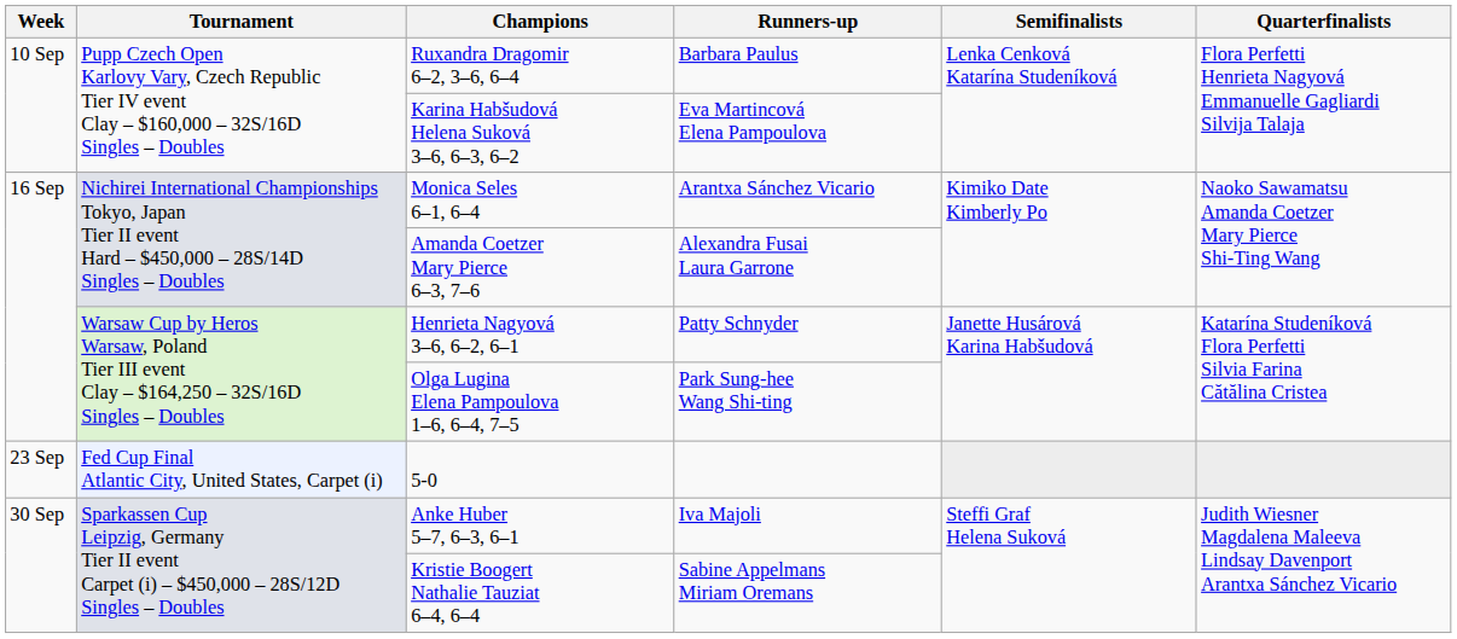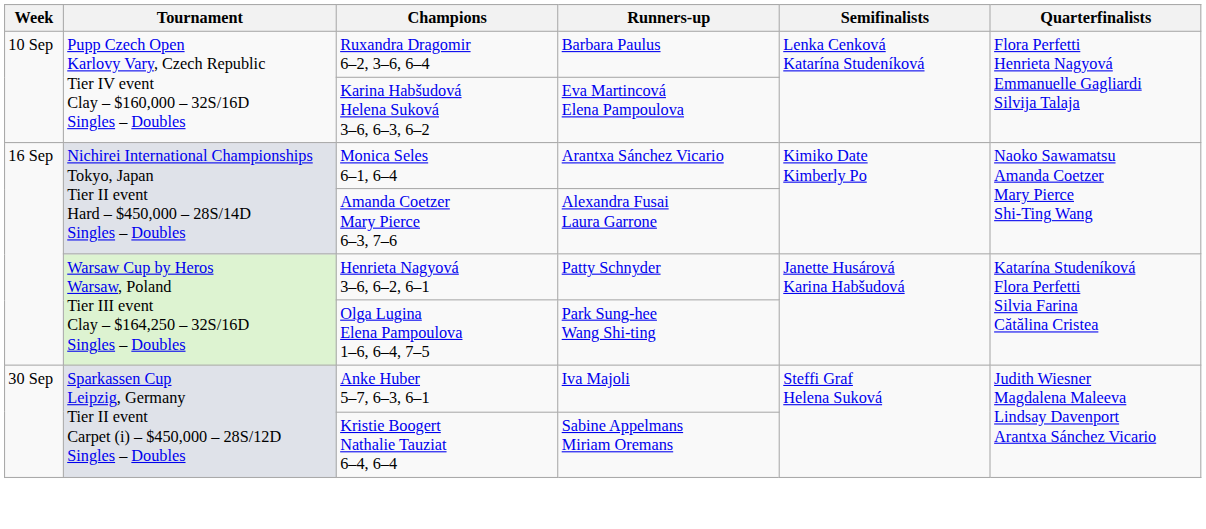 <table class=wikitable style=font-size:95%>
 <tr>
 <th style="width:48px;">Week</th>
 <th style="width:248px;">Tournament</th>
 <th style="width:200px;">Champions</th>
 <th style="width:200px;">Runners-up</th>
 <th style="width:190px;">Semifinalists</th>
 <th style="width:190px;">Quarterfinalists</th>
 </tr>
 <tr valign=top>
 <td rowspan=2>10 Sep</td>
 <td rowspan=2><a href='#'>Pupp Czech Open</a><br> <a href='#'>Karlovy Vary</a>, Czech Republic<br>Tier IV event<br>Clay – $160,000 – 32S/16D<br><a href='#'>Singles</a> – <a href='#'>Doubles</a></td>
 <td> <a href='#'>Ruxandra Dragomir</a><br>6–2, 3–6, 6–4</td>
 <td> <a href='#'>Barbara Paulus</a></td>
 <td rowspan=2>  <a href='#'>Lenka Cenková</a><br> <a href='#'>Katarína Studeníková</a></td>
 <td rowspan=2> <a href='#'>Flora Perfetti</a><br> <a href='#'>Henrieta Nagyová</a><br> <a href='#'>Emmanuelle Gagliardi</a><br> <a href='#'>Silvija Talaja</a></td>
 </tr>
 <tr valign=top>
 <td> <a href='#'>Karina Habšudová</a> <br>  <a href='#'>Helena Suková</a><br> 3–6, 6–3, 6–2</td>
 <td> <a href='#'>Eva Martincová</a> <br>  <a href='#'>Elena Pampoulova</a></td>
 </tr>
 <tr valign=top>
 <td rowspan=4>16 Sep</td>
 <td bgcolor=#dfe2e9 rowspan=2><a href='#'>Nichirei International Championships</a><br> Tokyo, Japan<br>Tier II event<br>Hard – $450,000 – 28S/14D<br><a href='#'>Singles</a> – <a href='#'>Doubles</a></td>
 <td> <a href='#'>Monica Seles</a><br>6–1, 6–4</td>
 <td> <a href='#'>Arantxa Sánchez Vicario</a></td>
 <td rowspan=2> <a href='#'>Kimiko Date</a><br> <a href='#'>Kimberly Po</a></td>
 <td rowspan=2> <a href='#'>Naoko Sawamatsu</a><br> <a href='#'>Amanda Coetzer</a><br> <a href='#'>Mary Pierce</a><br> <a href='#'>Shi-Ting Wang</a></td>
 </tr>
 <tr valign=top>
 <td> <a href='#'>Amanda Coetzer</a> <br>  <a href='#'>Mary Pierce</a><br> 6–3, 7–6</td>
 <td> <a href='#'>Alexandra Fusai</a> <br>  <a href='#'>Laura Garrone</a></td>
 </tr>
 <tr valign=top>
 <td bgcolor=#DDF3D1 rowspan=2><a href='#'>Warsaw Cup by Heros</a><br> <a href='#'>Warsaw</a>, Poland<br>Tier III event<br>Clay – $164,250 – 32S/16D<br><a href='#'>Singles</a> – <a href='#'>Doubles</a></td>
 <td> <a href='#'>Henrieta Nagyová</a><br>3–6, 6–2, 6–1</td>
 <td> <a href='#'>Patty Schnyder</a></td>
 <td rowspan=2>  <a href='#'>Janette Husárová</a><br> <a href='#'>Karina Habšudová</a></td>
 <td rowspan=2> <a href='#'>Katarína Studeníková</a><br> <a href='#'>Flora Perfetti</a><br> <a href='#'>Silvia Farina</a><br> <a href='#'>Cătălina Cristea</a></td>
 </tr>
 <tr valign=top>
 <td> <a href='#'>Olga Lugina</a> <br>  <a href='#'>Elena Pampoulova</a><br> 1–6, 6–4, 7–5</td>
 <td> <a href='#'>Park Sung-hee</a> <br>  <a href='#'>Wang Shi-ting</a></td>
 </tr>
 <tr valign=top>
-<td rowspan=1>23 Sep</td>
-<td bgcolor="#ECF2FF" rowspan=1><a href='#'>Fed Cup Final</a><br> <a href='#'>Atlantic City</a>, United States, Carpet (i)</td>
-<td> <br> 5-0</td>
-<td></td>
-<td bgcolor="#ededed"></td>
-<td bgcolor="#ededed"></td>
-</tr>
-<tr valign=top>
 <td rowspan=2>30 Sep</td>
 <td bgcolor=#dfe2e9 rowspan=2><a href='#'>Sparkassen Cup</a><br> <a href='#'>Leipzig</a>, Germany<br>Tier II event<br>Carpet (i) – $450,000 – 28S/12D<br><a href='#'>Singles</a> – <a href='#'>Doubles</a></td>
 <td> <a href='#'>Anke Huber</a><br>5–7, 6–3, 6–1</td>
 <td> <a href='#'>Iva Majoli</a></td>
 <td rowspan=2>  <a href='#'>Steffi Graf</a><br> <a href='#'>Helena Suková</a></td>
 <td rowspan=2> <a href='#'>Judith Wiesner</a><br> <a href='#'>Magdalena Maleeva</a><br> <a href='#'>Lindsay Davenport</a><br> <a href='#'>Arantxa Sánchez Vicario</a></td>
 </tr>
 <tr valign=top>
 <td> <a href='#'>Kristie Boogert</a> <br>  <a href='#'>Nathalie Tauziat</a><br> 6–4, 6–4</td>
 <td> <a href='#'>Sabine Appelmans</a> <br>  <a href='#'>Miriam Oremans</a></td>
 </tr>
 </table>
